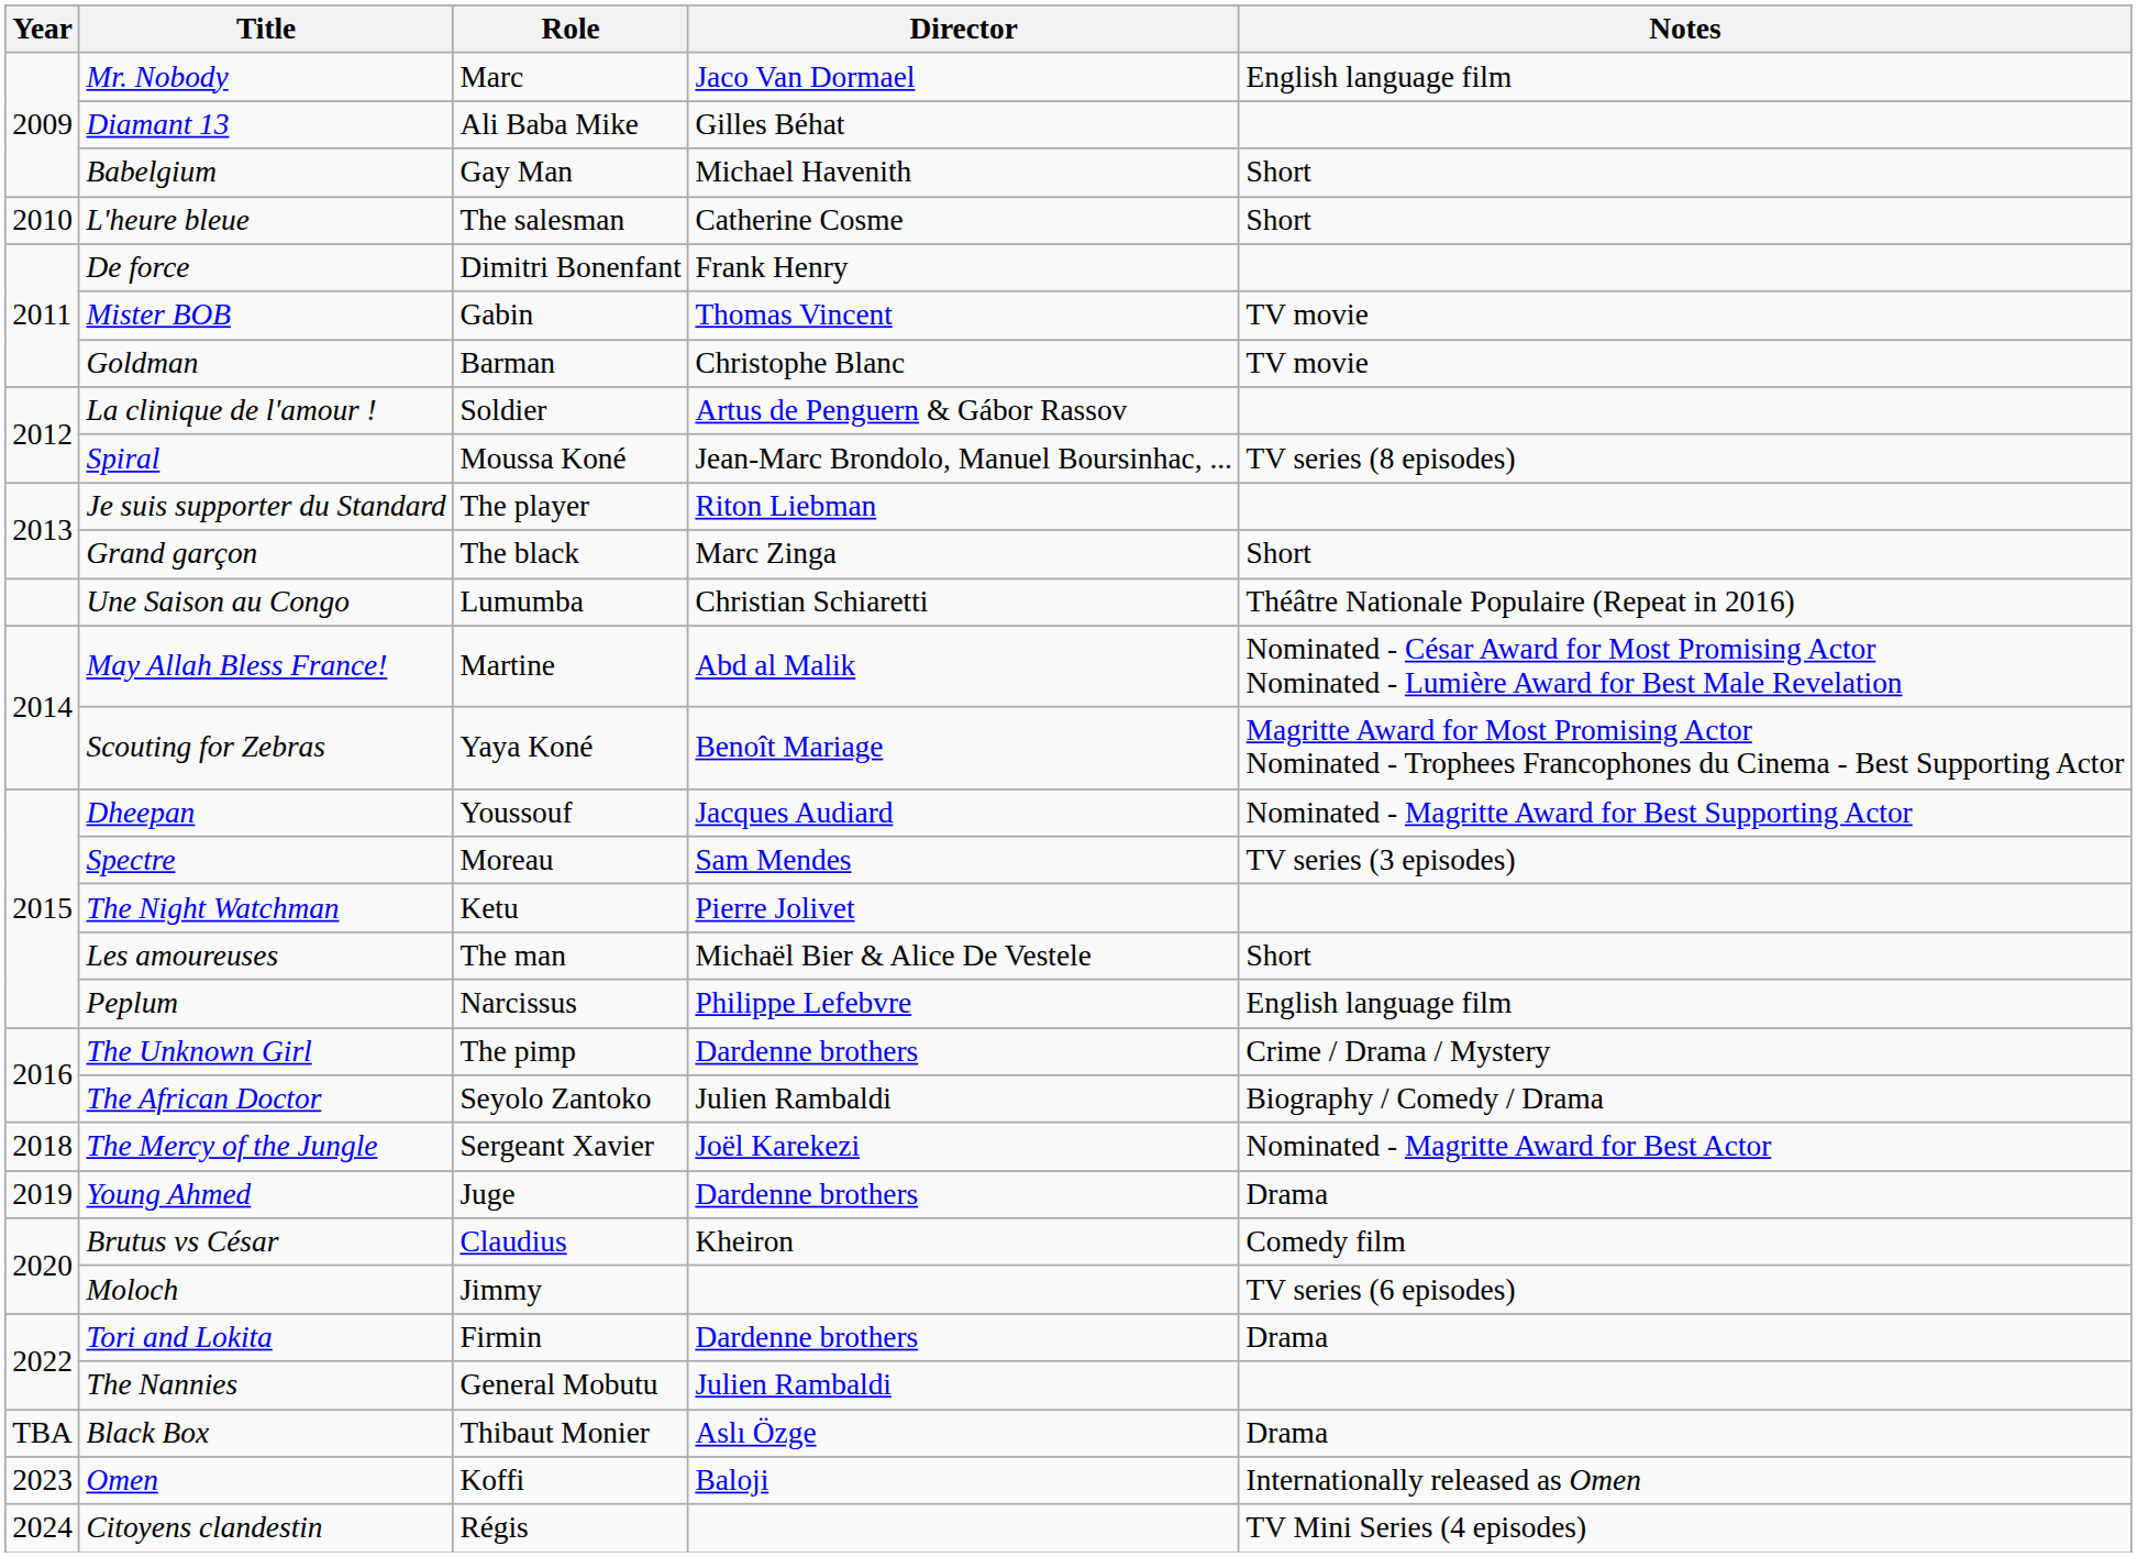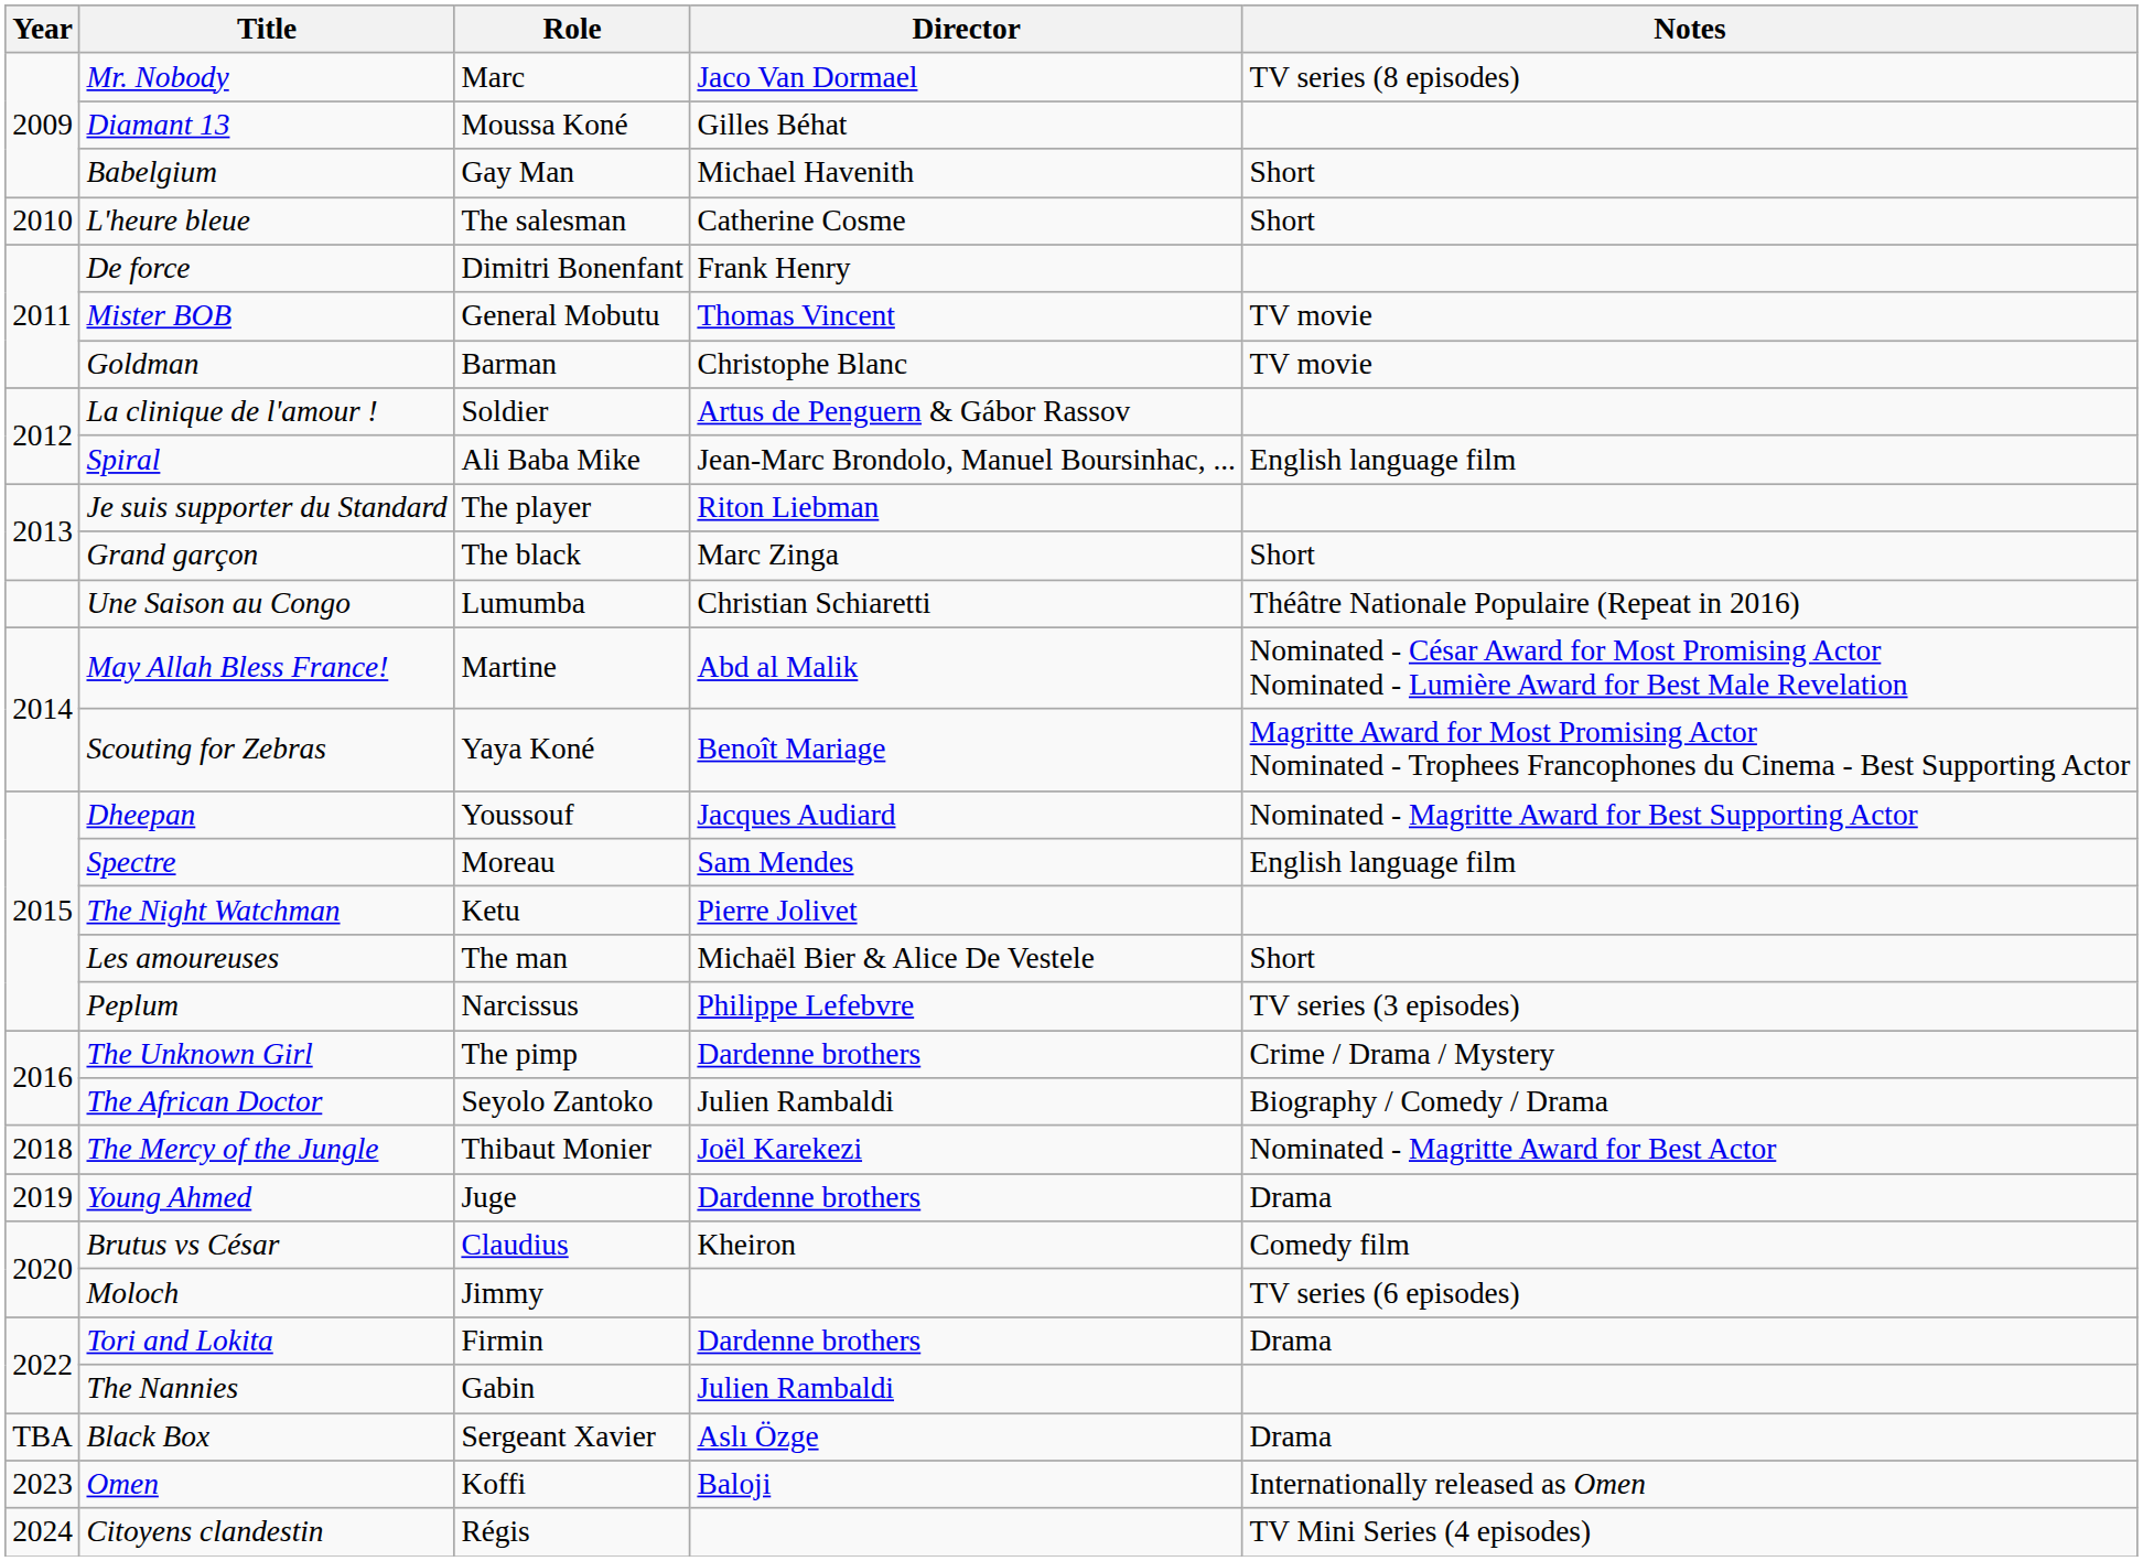 <table class="wikitable">
 <tr>
 <th>Year</th>
 <th>Title</th>
 <th>Role</th>
 <th>Director</th>
 <th>Notes</th>
 </tr>
 <tr>
 <td rowspan=3>2009</td>
 <td><em><a href='#'>Mr. Nobody</a></em></td>
 <td>Marc</td>
 <td><a href='#'>Jaco Van Dormael</a></td>
-<td>English language film</td>
+<td>TV series (8 episodes)</td>
 </tr>
 <tr>
 <td><em><a href='#'>Diamant 13</a></em></td>
-<td>Ali Baba Mike</td>
+<td>Moussa Koné</td>
 <td>Gilles Béhat</td>
 <td></td>
 </tr>
 <tr>
 <td><em>Babelgium</em></td>
 <td>Gay Man</td>
 <td>Michael Havenith</td>
 <td>Short</td>
 </tr>
 <tr>
 <td rowspan=1>2010</td>
 <td><em>L'heure bleue</em></td>
 <td>The salesman</td>
 <td>Catherine Cosme</td>
 <td>Short</td>
 </tr>
 <tr>
 <td rowspan=3>2011</td>
 <td><em>De force</em></td>
 <td>Dimitri Bonenfant</td>
 <td>Frank Henry</td>
 <td></td>
 </tr>
 <tr>
 <td><em><a href='#'>Mister BOB</a></em></td>
-<td>Gabin</td>
+<td>General Mobutu</td>
 <td><a href='#'>Thomas Vincent</a></td>
 <td>TV movie</td>
 </tr>
 <tr>
 <td><em>Goldman</em></td>
 <td>Barman</td>
 <td>Christophe Blanc</td>
 <td>TV movie</td>
 </tr>
 <tr>
 <td rowspan=2>2012</td>
 <td><em>La clinique de l'amour !</em></td>
 <td>Soldier</td>
 <td><a href='#'>Artus de Penguern</a> & Gábor Rassov</td>
 <td></td>
 </tr>
 <tr>
 <td><em><a href='#'>Spiral</a></em></td>
-<td>Moussa Koné</td>
+<td>Ali Baba Mike</td>
 <td>Jean-Marc Brondolo, Manuel Boursinhac, ...</td>
-<td>TV series (8 episodes)</td>
+<td>English language film</td>
 </tr>
 <tr>
 <td rowspan=2>2013</td>
 <td><em>Je suis supporter du Standard</em></td>
 <td>The player</td>
 <td><a href='#'>Riton Liebman</a></td>
 <td></td>
 </tr>
 <tr>
 <td><em>Grand garçon</em></td>
 <td>The black</td>
 <td>Marc Zinga</td>
 <td>Short</td>
 </tr>
 <tr>
 <td></td>
 <td><em>Une Saison au Congo</em></td>
 <td>Lumumba</td>
 <td>Christian Schiaretti</td>
 <td>Théâtre Nationale Populaire (Repeat in 2016)</td>
 </tr>
 <tr>
 <td rowspan=2>2014</td>
 <td><em><a href='#'>May Allah Bless France!</a></em></td>
 <td>Martine</td>
 <td><a href='#'>Abd al Malik</a></td>
 <td>Nominated - <a href='#'>César Award for Most Promising Actor</a><br>Nominated - <a href='#'>Lumière Award for Best Male Revelation</a></td>
 </tr>
 <tr>
 <td><em>Scouting for Zebras</em></td>
 <td>Yaya Koné</td>
 <td><a href='#'>Benoît Mariage</a></td>
 <td><a href='#'>Magritte Award for Most Promising Actor</a><br>Nominated - Trophees Francophones du Cinema - Best Supporting Actor</td>
 </tr>
 <tr>
 <td rowspan=5>2015</td>
 <td><em><a href='#'>Dheepan</a></em></td>
 <td>Youssouf</td>
 <td><a href='#'>Jacques Audiard</a></td>
 <td>Nominated - <a href='#'>Magritte Award for Best Supporting Actor</a></td>
 </tr>
 <tr>
 <td><em><a href='#'>Spectre</a></em></td>
 <td>Moreau</td>
 <td><a href='#'>Sam Mendes</a></td>
-<td>TV series (3 episodes)</td>
+<td>English language film</td>
 </tr>
 <tr>
 <td><em><a href='#'>The Night Watchman</a></em></td>
 <td>Ketu</td>
 <td><a href='#'>Pierre Jolivet</a></td>
 <td></td>
 </tr>
 <tr>
 <td><em>Les amoureuses</em></td>
 <td>The man</td>
 <td>Michaël Bier & Alice De Vestele</td>
 <td>Short</td>
 </tr>
 <tr>
 <td><em>Peplum</em></td>
 <td>Narcissus</td>
 <td><a href='#'>Philippe Lefebvre</a></td>
-<td>English language film</td>
+<td>TV series (3 episodes)</td>
 </tr>
 <tr>
 <td rowspan=2>2016</td>
 <td><em><a href='#'>The Unknown Girl</a></em></td>
 <td>The pimp</td>
 <td><a href='#'>Dardenne brothers</a></td>
 <td>Crime / Drama / Mystery</td>
 </tr>
 <tr>
 <td><em><a href='#'>The African Doctor</a></em></td>
 <td>Seyolo Zantoko</td>
 <td>Julien Rambaldi</td>
 <td>Biography / Comedy / Drama</td>
 </tr>
 <tr>
 <td>2018</td>
 <td><em><a href='#'>The Mercy of the Jungle</a></em></td>
-<td>Sergeant Xavier</td>
+<td>Thibaut Monier</td>
 <td><a href='#'>Joël Karekezi</a></td>
 <td>Nominated - <a href='#'>Magritte Award for Best Actor</a></td>
 </tr>
 <tr>
 <td>2019</td>
 <td><em><a href='#'>Young Ahmed</a></em></td>
 <td>Juge</td>
 <td><a href='#'>Dardenne brothers</a></td>
 <td>Drama</td>
 </tr>
 <tr>
 <td rowspan=2>2020</td>
 <td><em>Brutus vs César</em></td>
 <td><a href='#'>Claudius</a></td>
 <td>Kheiron</td>
 <td>Comedy film</td>
 </tr>
 <tr>
 <td><em>Moloch</em></td>
 <td>Jimmy</td>
 <td></td>
 <td>TV series (6 episodes)</td>
 </tr>
 <tr>
 <td rowspan=2>2022</td>
 <td><em><a href='#'>Tori and Lokita</a></em></td>
 <td>Firmin</td>
 <td><a href='#'>Dardenne brothers</a></td>
 <td>Drama</td>
 </tr>
 <tr>
 <td><em>The Nannies</em></td>
-<td>General Mobutu</td>
+<td>Gabin</td>
 <td><a href='#'>Julien Rambaldi</a></td>
 <td></td>
 </tr>
 <tr>
 <td>TBA</td>
 <td><em>Black Box</em></td>
-<td>Thibaut Monier</td>
+<td>Sergeant Xavier</td>
 <td><a href='#'>Aslı Özge</a></td>
 <td>Drama</td>
 </tr>
 <tr>
 <td>2023</td>
 <td><em><a href='#'>Omen</a></em></td>
 <td>Koffi</td>
 <td><a href='#'>Baloji</a></td>
 <td>Internationally released as <em>Omen</em></td>
 </tr>
 <tr>
 <td>2024</td>
 <td><em>Citoyens clandestin</em></td>
 <td>Régis</td>
 <td></td>
 <td>TV Mini Series (4 episodes)</td>
 </tr>
 </table>
